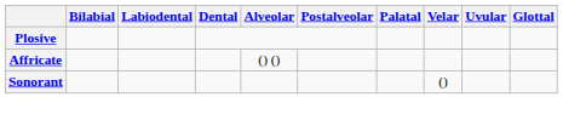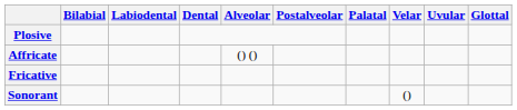 <table class="wikitable" style="text-align:center;">
 <tr>
 <th></th>
 <th><a href='#'>Bilabial</a></th>
 <th><a href='#'>Labiodental</a></th>
 <th><a href='#'>Dental</a></th>
 <th><a href='#'>Alveolar</a></th>
 <th><a href='#'>Postalveolar</a></th>
 <th><a href='#'>Palatal</a></th>
 <th><a href='#'>Velar</a></th>
 <th><a href='#'>Uvular</a></th>
 <th><a href='#'>Glottal</a></th>
 </tr>
 <tr align="center">
 <th><a href='#'>Plosive</a></th>
 <td> </td>
 <td></td>
 <td colspan="3"> </td>
 <td></td>
 <td> </td>
 <td></td>
 <td></td>
 </tr>
 <tr align="center">
 <th><a href='#'>Affricate</a></th>
 <td></td>
 <td></td>
 <td></td>
 <td>() ()</td>
 <td> </td>
 <td></td>
 <td></td>
 <td></td>
 <td></td>
 </tr>
 <tr align="center">
+<th><a href='#'>Fricative</a></th>
+<td></td>
+<td> </td>
+<td> </td>
+<td> </td>
+<td> </td>
+<td></td>
+<td> </td>
+<td> </td>
+<td></td>
+</tr>
+<tr align="center">
 <th align="left"><a href='#'>Sonorant</a></th>
 <td> </td>
 <td></td>
 <td></td>
 <td>  </td>
 <td></td>
 <td></td>
 <td>()</td>
 <td></td>
 <td></td>
 </tr>
 </table>
